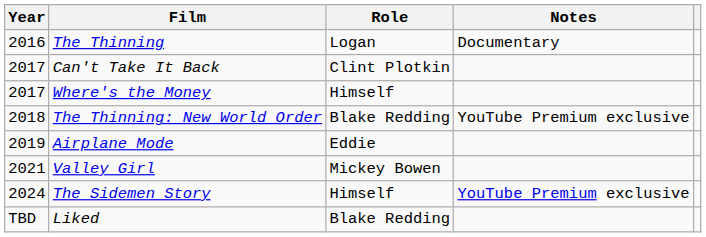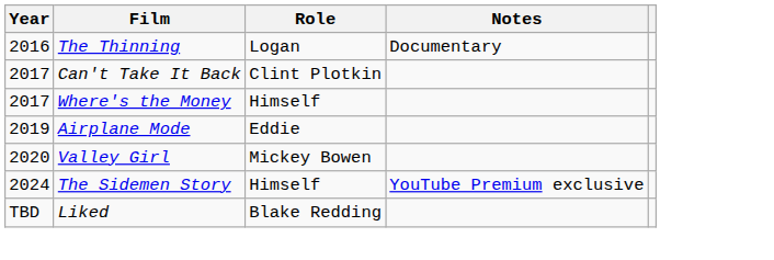 <table class="wikitable sortable">
 <tr>
 <th>Year</th>
 <th>Film</th>
 <th>Role</th>
 <th class="unsortable">Notes</th>
 <th class="unsortable"></th>
 </tr>
 <tr>
 <td>2016</td>
 <td><em><a href='#'>The Thinning</a></em></td>
 <td>Logan</td>
 <td>Documentary</td>
 <td></td>
 </tr>
 <tr>
 <td>2017</td>
 <td><em>Can't Take It Back</em></td>
 <td>Clint Plotkin</td>
 <td></td>
 <td></td>
 </tr>
 <tr>
 <td>2017</td>
 <td><em><a href='#'>Where's the Money</a></em></td>
 <td>Himself</td>
 <td></td>
 <td></td>
 </tr>
 <tr>
-<td>2018</td>
-<td><em><a href='#'>The Thinning: New World Order</a></em></td>
-<td>Blake Redding</td>
-<td>YouTube Premium exclusive</td>
-<td></td>
-</tr>
-<tr>
 <td>2019</td>
 <td><em><a href='#'>Airplane Mode</a></em></td>
 <td>Eddie</td>
 <td></td>
 <td></td>
 </tr>
 <tr>
-<td>2021</td>
+<td>2020</td>
 <td><em><a href='#'>Valley Girl</a></em></td>
 <td>Mickey Bowen</td>
 <td></td>
 <td></td>
 </tr>
 <tr>
 <td>2024</td>
 <td><em><a href='#'>The Sidemen Story</a></em></td>
 <td>Himself</td>
 <td><a href='#'>YouTube Premium</a> exclusive</td>
 <td></td>
 </tr>
 <tr>
 <td>TBD</td>
 <td><em>Liked</em></td>
 <td>Blake Redding</td>
 <td></td>
 <td></td>
 </tr>
 </table>
